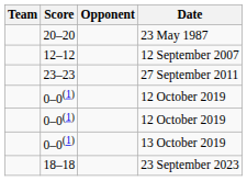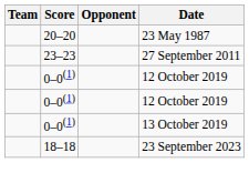 <table class=wikitable>
 <tr>
 <th>Team</th>
 <th>Score</th>
 <th>Opponent</th>
 <th>Date</th>
 </tr>
 <tr>
 <td></td>
 <td>20–20</td>
 <td></td>
 <td>23 May 1987</td>
-</tr>
-<tr>
-<td></td>
-<td>12–12</td>
-<td></td>
-<td>12 September 2007</td>
 </tr>
 <tr>
 <td></td>
 <td>23–23</td>
 <td></td>
 <td>27 September 2011</td>
 </tr>
 <tr>
 <td></td>
 <td>0–0<sup>(<a href='#'>1</a>)</sup></td>
 <td></td>
 <td>12 October 2019</td>
 </tr>
 <tr>
 <td></td>
 <td>0–0<sup>(<a href='#'>1</a>)</sup></td>
 <td></td>
 <td>12 October 2019</td>
 </tr>
 <tr>
 <td></td>
 <td>0–0<sup>(<a href='#'>1</a>)</sup></td>
 <td></td>
 <td>13 October 2019</td>
 </tr>
 <tr>
 <td></td>
 <td>18–18</td>
 <td></td>
 <td>23 September 2023</td>
 </tr>
 </table>
